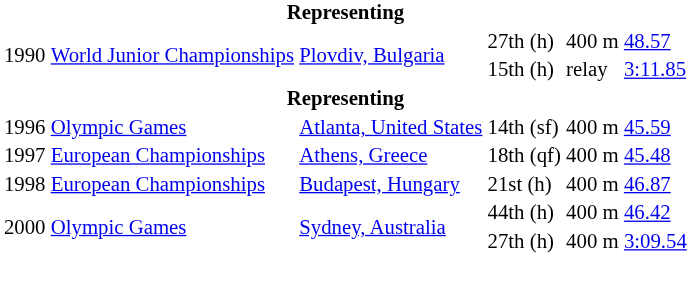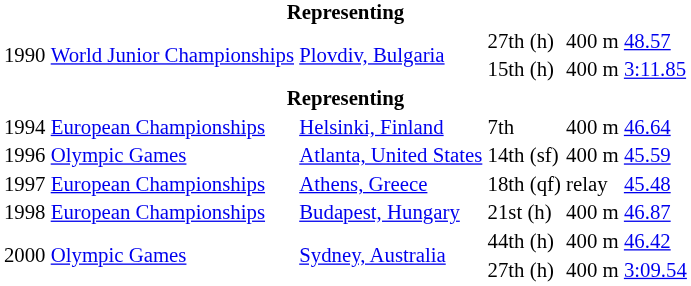 <table>
 <tr>
 <th colspan="6">Representing </th>
 </tr>
 <tr>
 <td rowspan=2>1990</td>
 <td rowspan=2><a href='#'>World Junior Championships</a></td>
 <td rowspan=2><a href='#'>Plovdiv, Bulgaria</a></td>
 <td>27th (h)</td>
 <td>400 m</td>
 <td><a href='#'>48.57</a></td>
 </tr>
 <tr>
 <td>15th (h)</td>
-<td> relay</td>
+<td>400 m</td>
 <td><a href='#'>3:11.85</a></td>
 </tr>
 <tr>
 <th colspan="6">Representing </th>
+</tr>
+<tr>
+<td>1994</td>
+<td><a href='#'>European Championships</a></td>
+<td><a href='#'>Helsinki, Finland</a></td>
+<td>7th</td>
+<td>400 m</td>
+<td><a href='#'>46.64</a></td>
 </tr>
 <tr>
 <td>1996</td>
 <td><a href='#'>Olympic Games</a></td>
 <td><a href='#'>Atlanta, United States</a></td>
 <td>14th (sf)</td>
 <td>400 m</td>
 <td><a href='#'>45.59</a></td>
 </tr>
 <tr>
 <td>1997</td>
 <td><a href='#'>European Championships</a></td>
 <td><a href='#'>Athens, Greece</a></td>
 <td>18th (qf)</td>
-<td>400 m</td>
+<td> relay</td>
 <td><a href='#'>45.48</a></td>
 </tr>
 <tr>
 <td>1998</td>
 <td><a href='#'>European Championships</a></td>
 <td><a href='#'>Budapest, Hungary</a></td>
 <td>21st (h)</td>
 <td>400 m</td>
 <td><a href='#'>46.87</a></td>
 </tr>
 <tr>
 <td rowspan=2>2000</td>
 <td rowspan=2><a href='#'>Olympic Games</a></td>
 <td rowspan=2><a href='#'>Sydney, Australia</a></td>
 <td>44th (h)</td>
 <td>400 m</td>
 <td><a href='#'>46.42</a></td>
 </tr>
 <tr>
 <td>27th (h)</td>
 <td>400 m</td>
 <td><a href='#'>3:09.54</a></td>
 </tr>
 </table>
